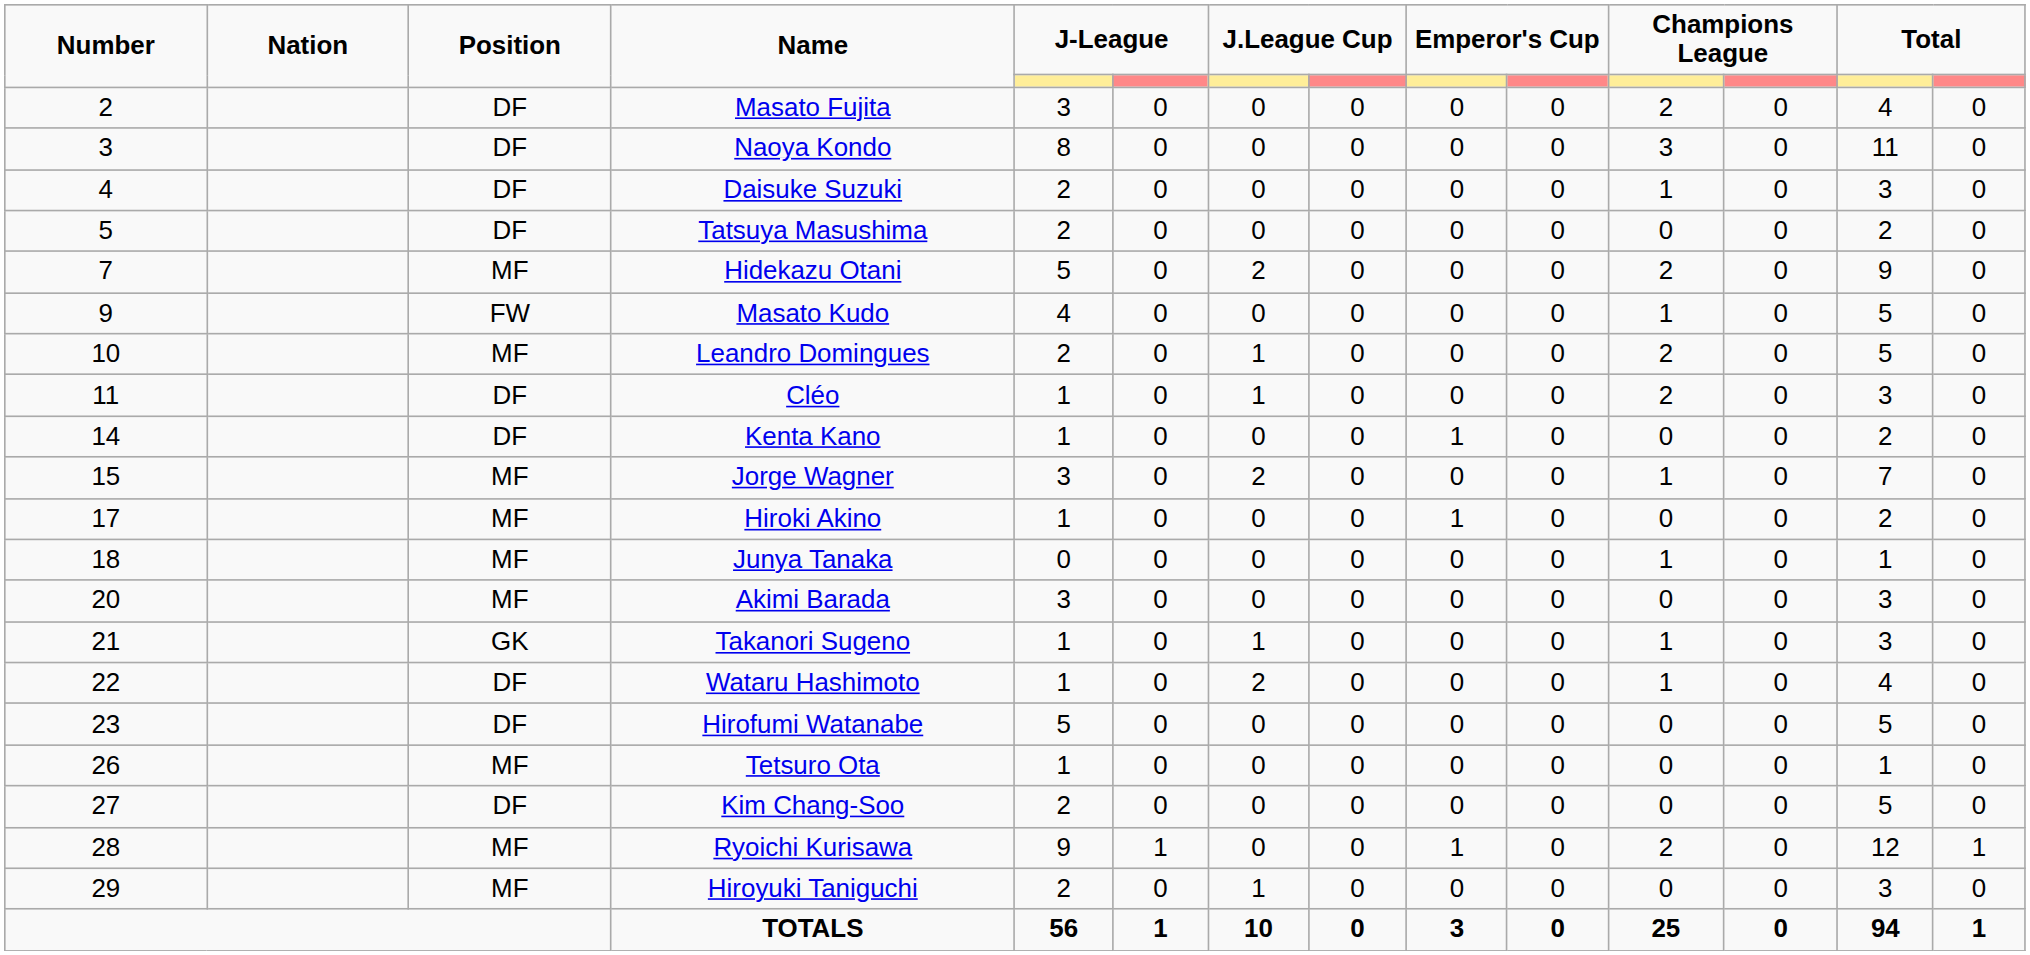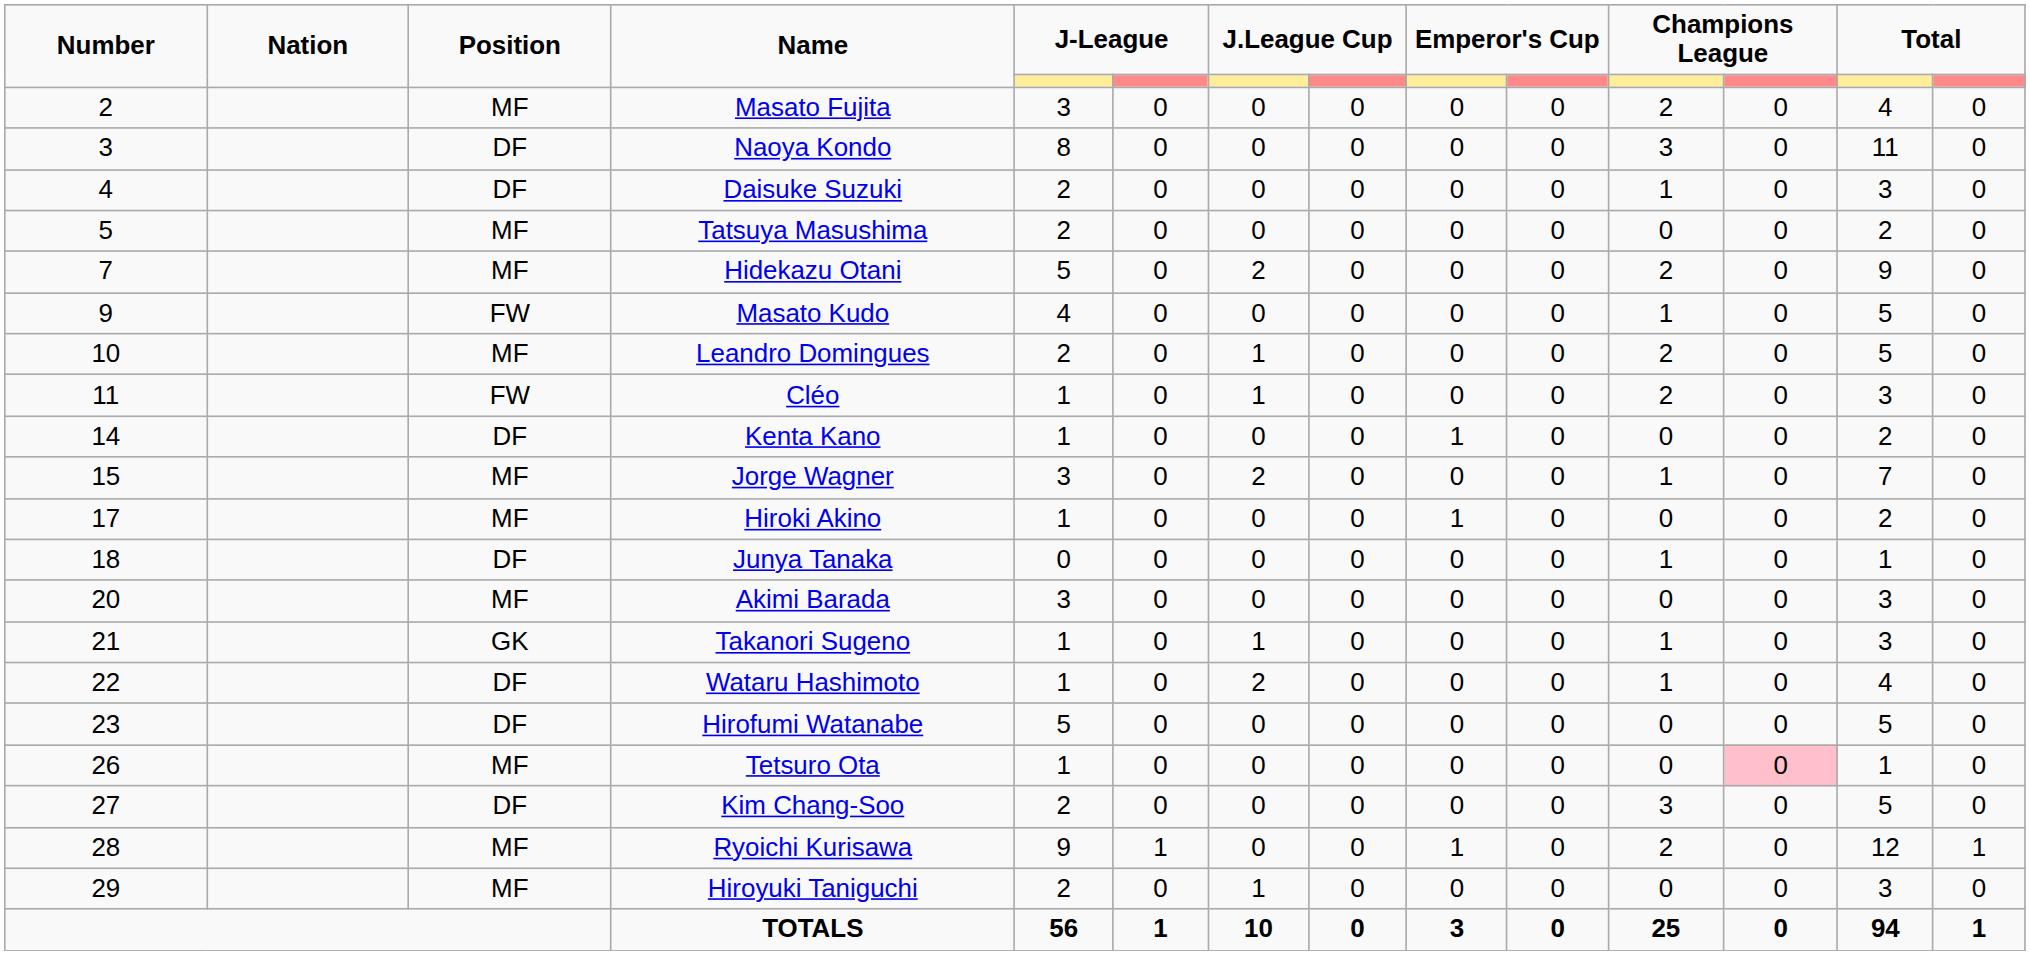 <table class="wikitable" style="font-size: 100%; text-align: center;">
 <tr>
 <td rowspan=2 width="10%" align=center><strong>Number</strong></td>
 <td rowspan=2 width="10%" align=center><strong>Nation</strong></td>
 <td rowspan=2 width="10%" align=center><strong>Position</strong></td>
 <td rowspan=2 width="20%" align=center><strong>Name</strong></td>
 <td colspan=2 align=center><strong>J-League</strong></td>
 <td colspan=2 align=center><strong>J.League Cup</strong></td>
 <td colspan=2 align=center><strong>Emperor's Cup</strong></td>
 <td colspan=2 align=center><strong>Champions League</strong></td>
 <td colspan=2 align=center><strong>Total</strong></td>
 </tr>
 <tr>
 <th width=60 style="background: #FFEE99"></th>
 <th width=60 style="background: #FF8888"></th>
 <th width=60 style="background: #FFEE99"></th>
 <th width=60 style="background: #FF8888"></th>
 <th width=60 style="background: #FFEE99"></th>
 <th width=60 style="background: #FF8888"></th>
 <th width=70 style="background: #FFEE99"></th>
 <th width=70 style="background: #FF8888"></th>
 <th width=60 style="background: #FFEE99"></th>
 <th width=60 style="background: #FF8888"></th>
 </tr>
 <tr>
 <td>2</td>
 <td></td>
-<td>DF</td>
+<td>MF</td>
 <td><a href='#'>Masato Fujita</a></td>
 <td>3</td>
 <td>0</td>
 <td>0</td>
 <td>0</td>
 <td>0</td>
 <td>0</td>
 <td>2</td>
 <td>0</td>
 <td>4</td>
 <td>0</td>
 </tr>
 <tr>
 <td>3</td>
 <td></td>
 <td>DF</td>
 <td><a href='#'>Naoya Kondo</a></td>
 <td>8</td>
 <td>0</td>
 <td>0</td>
 <td>0</td>
 <td>0</td>
 <td>0</td>
 <td>3</td>
 <td>0</td>
 <td>11</td>
 <td>0</td>
 </tr>
 <tr>
 <td>4</td>
 <td></td>
 <td>DF</td>
 <td><a href='#'>Daisuke Suzuki</a></td>
 <td>2</td>
 <td>0</td>
 <td>0</td>
 <td>0</td>
 <td>0</td>
 <td>0</td>
 <td>1</td>
 <td>0</td>
 <td>3</td>
 <td>0</td>
 </tr>
 <tr>
 <td>5</td>
 <td></td>
-<td>DF</td>
+<td>MF</td>
 <td><a href='#'>Tatsuya Masushima</a></td>
 <td>2</td>
 <td>0</td>
 <td>0</td>
 <td>0</td>
 <td>0</td>
 <td>0</td>
 <td>0</td>
 <td>0</td>
 <td>2</td>
 <td>0</td>
 </tr>
 <tr>
 <td>7</td>
 <td></td>
 <td>MF</td>
 <td><a href='#'>Hidekazu Otani</a></td>
 <td>5</td>
 <td>0</td>
 <td>2</td>
 <td>0</td>
 <td>0</td>
 <td>0</td>
 <td>2</td>
 <td>0</td>
 <td>9</td>
 <td>0</td>
 </tr>
 <tr>
 <td>9</td>
 <td></td>
 <td>FW</td>
 <td><a href='#'>Masato Kudo</a></td>
 <td>4</td>
 <td>0</td>
 <td>0</td>
 <td>0</td>
 <td>0</td>
 <td>0</td>
 <td>1</td>
 <td>0</td>
 <td>5</td>
 <td>0</td>
 </tr>
 <tr>
 <td>10</td>
 <td></td>
 <td>MF</td>
 <td><a href='#'>Leandro Domingues</a></td>
 <td>2</td>
 <td>0</td>
 <td>1</td>
 <td>0</td>
 <td>0</td>
 <td>0</td>
 <td>2</td>
 <td>0</td>
 <td>5</td>
 <td>0</td>
 </tr>
 <tr>
 <td>11</td>
 <td></td>
-<td>DF</td>
+<td>FW</td>
 <td><a href='#'>Cléo</a></td>
 <td>1</td>
 <td>0</td>
 <td>1</td>
 <td>0</td>
 <td>0</td>
 <td>0</td>
 <td>2</td>
 <td>0</td>
 <td>3</td>
 <td>0</td>
 </tr>
 <tr>
 <td>14</td>
 <td></td>
 <td>DF</td>
 <td><a href='#'>Kenta Kano</a></td>
 <td>1</td>
 <td>0</td>
 <td>0</td>
 <td>0</td>
 <td>1</td>
 <td>0</td>
 <td>0</td>
 <td>0</td>
 <td>2</td>
 <td>0</td>
 </tr>
 <tr>
 <td>15</td>
 <td></td>
 <td>MF</td>
 <td><a href='#'>Jorge Wagner</a></td>
 <td>3</td>
 <td>0</td>
 <td>2</td>
 <td>0</td>
 <td>0</td>
 <td>0</td>
 <td>1</td>
 <td>0</td>
 <td>7</td>
 <td>0</td>
 </tr>
 <tr>
 <td>17</td>
 <td></td>
 <td>MF</td>
 <td><a href='#'>Hiroki Akino</a></td>
 <td>1</td>
 <td>0</td>
 <td>0</td>
 <td>0</td>
 <td>1</td>
 <td>0</td>
 <td>0</td>
 <td>0</td>
 <td>2</td>
 <td>0</td>
 </tr>
 <tr>
 <td>18</td>
 <td></td>
-<td>MF</td>
+<td>DF</td>
 <td><a href='#'>Junya Tanaka</a></td>
 <td>0</td>
 <td>0</td>
 <td>0</td>
 <td>0</td>
 <td>0</td>
 <td>0</td>
 <td>1</td>
 <td>0</td>
 <td>1</td>
 <td>0</td>
 </tr>
 <tr>
 <td>20</td>
 <td></td>
 <td>MF</td>
 <td><a href='#'>Akimi Barada</a></td>
 <td>3</td>
 <td>0</td>
 <td>0</td>
 <td>0</td>
 <td>0</td>
 <td>0</td>
 <td>0</td>
 <td>0</td>
 <td>3</td>
 <td>0</td>
 </tr>
 <tr>
 <td>21</td>
 <td></td>
 <td>GK</td>
 <td><a href='#'>Takanori Sugeno</a></td>
 <td>1</td>
 <td>0</td>
 <td>1</td>
 <td>0</td>
 <td>0</td>
 <td>0</td>
 <td>1</td>
 <td>0</td>
 <td>3</td>
 <td>0</td>
 </tr>
 <tr>
 <td>22</td>
 <td></td>
 <td>DF</td>
 <td><a href='#'>Wataru Hashimoto</a></td>
 <td>1</td>
 <td>0</td>
 <td>2</td>
 <td>0</td>
 <td>0</td>
 <td>0</td>
 <td>1</td>
 <td>0</td>
 <td>4</td>
 <td>0</td>
 </tr>
 <tr>
 <td>23</td>
 <td></td>
 <td>DF</td>
 <td><a href='#'>Hirofumi Watanabe</a></td>
 <td>5</td>
 <td>0</td>
 <td>0</td>
 <td>0</td>
 <td>0</td>
 <td>0</td>
 <td>0</td>
 <td>0</td>
 <td>5</td>
 <td>0</td>
 </tr>
 <tr>
 <td>26</td>
 <td></td>
 <td>MF</td>
 <td><a href='#'>Tetsuro Ota</a></td>
 <td>1</td>
 <td>0</td>
 <td>0</td>
 <td>0</td>
 <td>0</td>
 <td>0</td>
 <td>0</td>
-<td>0</td>
+<td style="background: pink;">0</td>
 <td>1</td>
 <td>0</td>
 </tr>
 <tr>
 <td>27</td>
 <td></td>
 <td>DF</td>
 <td><a href='#'>Kim Chang-Soo</a></td>
 <td>2</td>
 <td>0</td>
 <td>0</td>
 <td>0</td>
 <td>0</td>
 <td>0</td>
-<td>0</td>
+<td>3</td>
 <td>0</td>
 <td>5</td>
 <td>0</td>
 </tr>
 <tr>
 <td>28</td>
 <td></td>
 <td>MF</td>
 <td><a href='#'>Ryoichi Kurisawa</a></td>
 <td>9</td>
 <td>1</td>
 <td>0</td>
 <td>0</td>
 <td>1</td>
 <td>0</td>
 <td>2</td>
 <td>0</td>
 <td>12</td>
 <td>1</td>
 </tr>
 <tr>
 <td>29</td>
 <td></td>
 <td>MF</td>
 <td><a href='#'>Hiroyuki Taniguchi</a></td>
 <td>2</td>
 <td>0</td>
 <td>1</td>
 <td>0</td>
 <td>0</td>
 <td>0</td>
 <td>0</td>
 <td>0</td>
 <td>3</td>
 <td>0</td>
 </tr>
 <tr>
 <td colspan=3></td>
 <td><strong>TOTALS</strong></td>
 <td><strong>56</strong></td>
 <td><strong>1</strong></td>
 <td><strong>10</strong></td>
 <td><strong>0</strong></td>
 <td><strong>3</strong></td>
 <td><strong>0</strong></td>
 <td><strong>25</strong></td>
 <td><strong>0</strong></td>
 <td><strong>94</strong></td>
 <td><strong>1</strong></td>
 </tr>
 </table>
